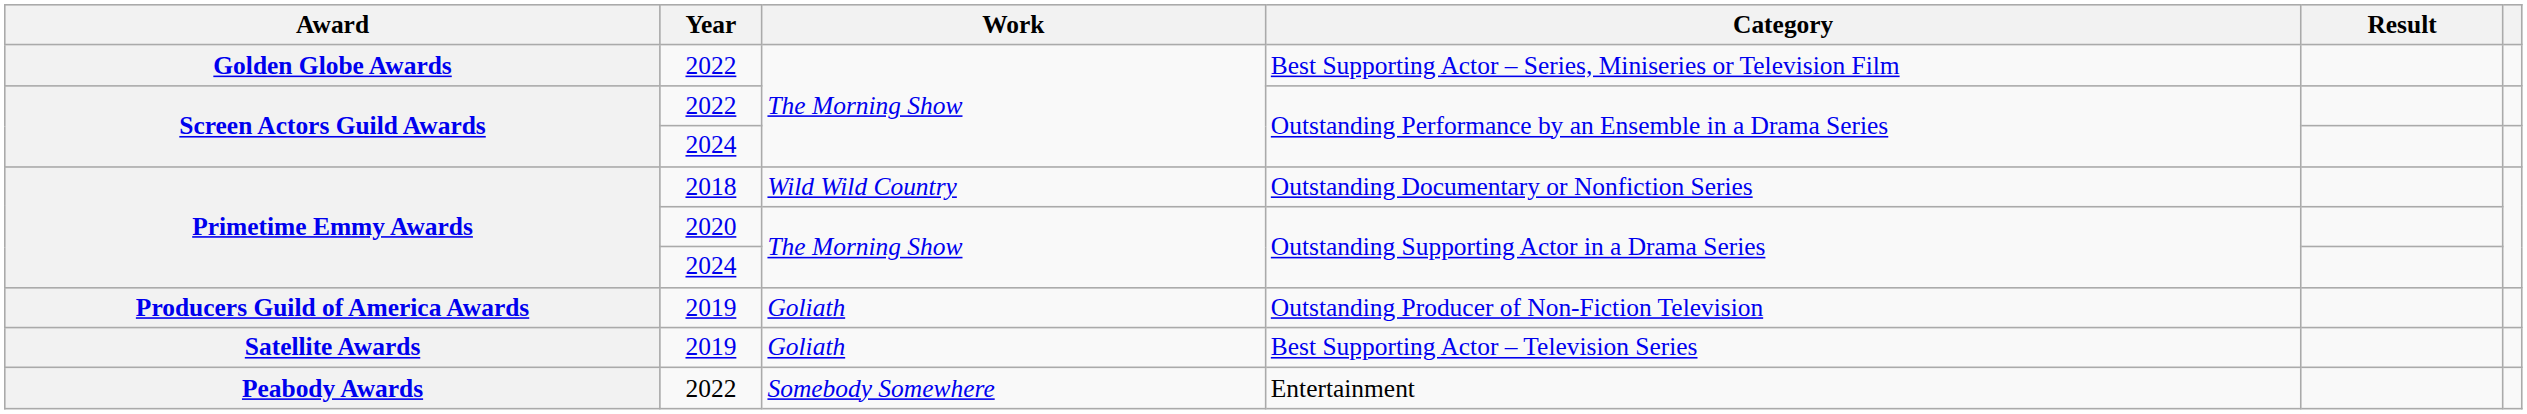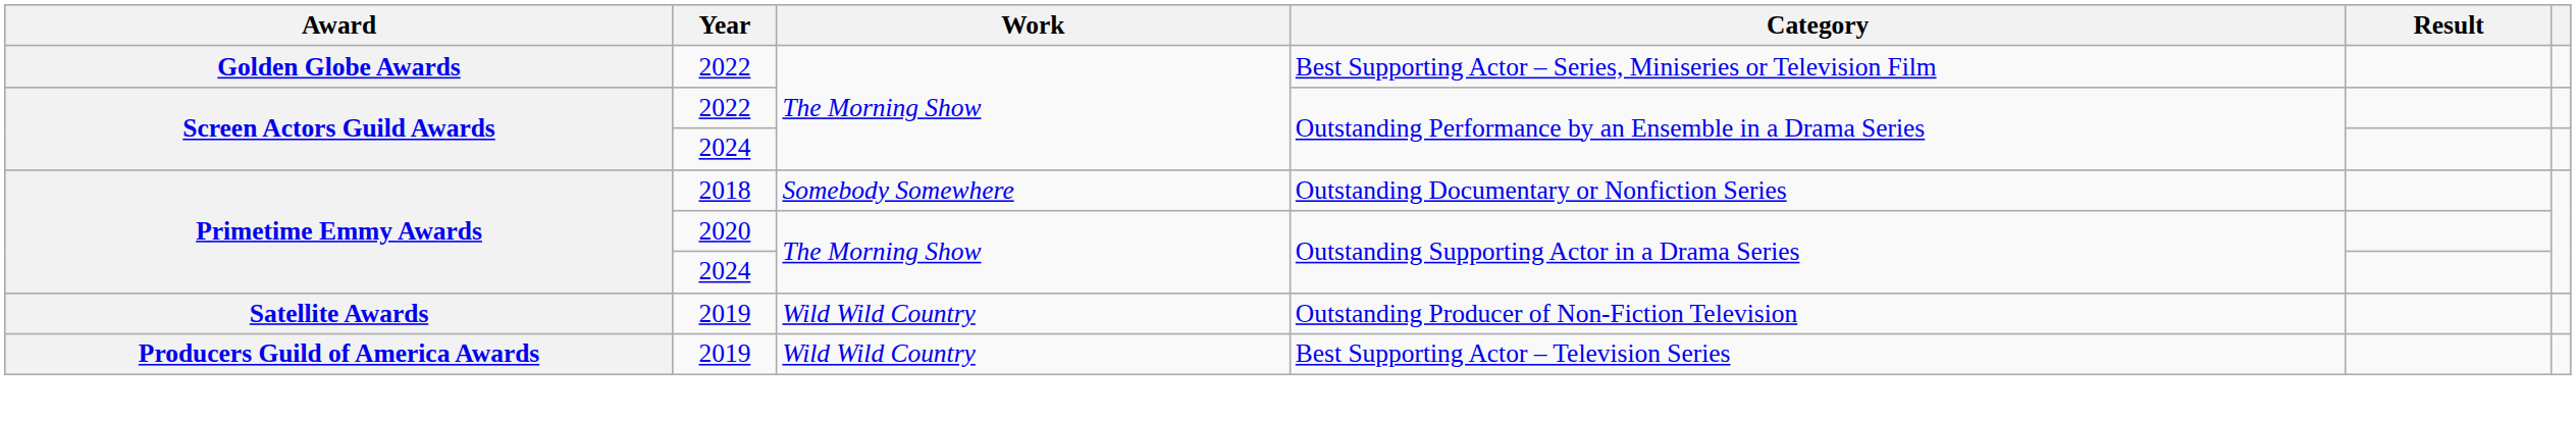 <table class="wikitable sortable plainrowheaders" style="width: 100%;">
 <tr>
 <th scope="col" class="unsortable">Award</th>
 <th scope="col" class="unsortable">Year</th>
 <th scope="col" style="width: 20%;" class="unsortable">Work</th>
 <th scope="col" class="unsortable">Category</th>
 <th scope="col" style="width: 8%;" class="unsortable">Result</th>
 <th scope="col" class="unsortable"></th>
 </tr>
 <tr>
 <th scope="row"><a href='#'>Golden Globe Awards</a></th>
 <td align="center"><a href='#'>2022</a></td>
 <td rowspan="3"><em><a href='#'>The Morning Show</a></em></td>
 <td><a href='#'>Best Supporting Actor – Series, Miniseries or Television Film</a></td>
 <td></td>
 <td align="center"></td>
 </tr>
 <tr>
 <th scope="row" rowspan="2"><a href='#'>Screen Actors Guild Awards</a></th>
 <td align="center"><a href='#'>2022</a></td>
 <td rowspan="2"><a href='#'>Outstanding Performance by an Ensemble in a Drama Series</a></td>
 <td></td>
 <td align="center"></td>
 </tr>
 <tr>
 <td align="center"><a href='#'>2024</a></td>
 <td></td>
 <td align="center"></td>
 </tr>
 <tr>
 <th scope="row" rowspan="3"><a href='#'>Primetime Emmy Awards</a></th>
 <td align="center"><a href='#'>2018</a></td>
-<td><em><a href='#'>Wild Wild Country</a></em></td>
+<td><em><a href='#'>Somebody Somewhere</a></em></td>
 <td><a href='#'>Outstanding Documentary or Nonfiction Series</a></td>
 <td></td>
 <td rowspan="3" align="center"></td>
 </tr>
 <tr>
 <td align="center"><a href='#'>2020</a></td>
 <td rowspan="2"><em><a href='#'>The Morning Show</a></em></td>
 <td rowspan="2"><a href='#'>Outstanding Supporting Actor in a Drama Series</a></td>
 <td></td>
 </tr>
 <tr>
 <td align="center"><a href='#'>2024</a></td>
 <td></td>
 </tr>
 <tr>
-<th scope="row"><a href='#'>Producers Guild of America Awards</a></th>
+<th scope="row"><a href='#'>Satellite Awards</a></th>
 <td align="center"><a href='#'>2019</a></td>
-<td><em><a href='#'>Goliath</a></em></td>
+<td><em><a href='#'>Wild Wild Country</a></em></td>
 <td><a href='#'>Outstanding Producer of Non-Fiction Television</a></td>
 <td></td>
 <td align="center"></td>
 </tr>
 <tr>
-<th scope="row"><a href='#'>Satellite Awards</a></th>
+<th scope="row"><a href='#'>Producers Guild of America Awards</a></th>
 <td align="center"><a href='#'>2019</a></td>
-<td><em><a href='#'>Goliath</a></em></td>
+<td><em><a href='#'>Wild Wild Country</a></em></td>
 <td><a href='#'>Best Supporting Actor – Television Series</a></td>
 <td></td>
 <td align="center"></td>
 </tr>
-<tr>
-<th scope="row"><a href='#'>Peabody Awards</a></th>
-<td align="center">2022</td>
-<td><em><a href='#'>Somebody Somewhere</a></em></td>
-<td>Entertainment</td>
-<td></td>
-<td align="center"></td>
-</tr>
 </table>
